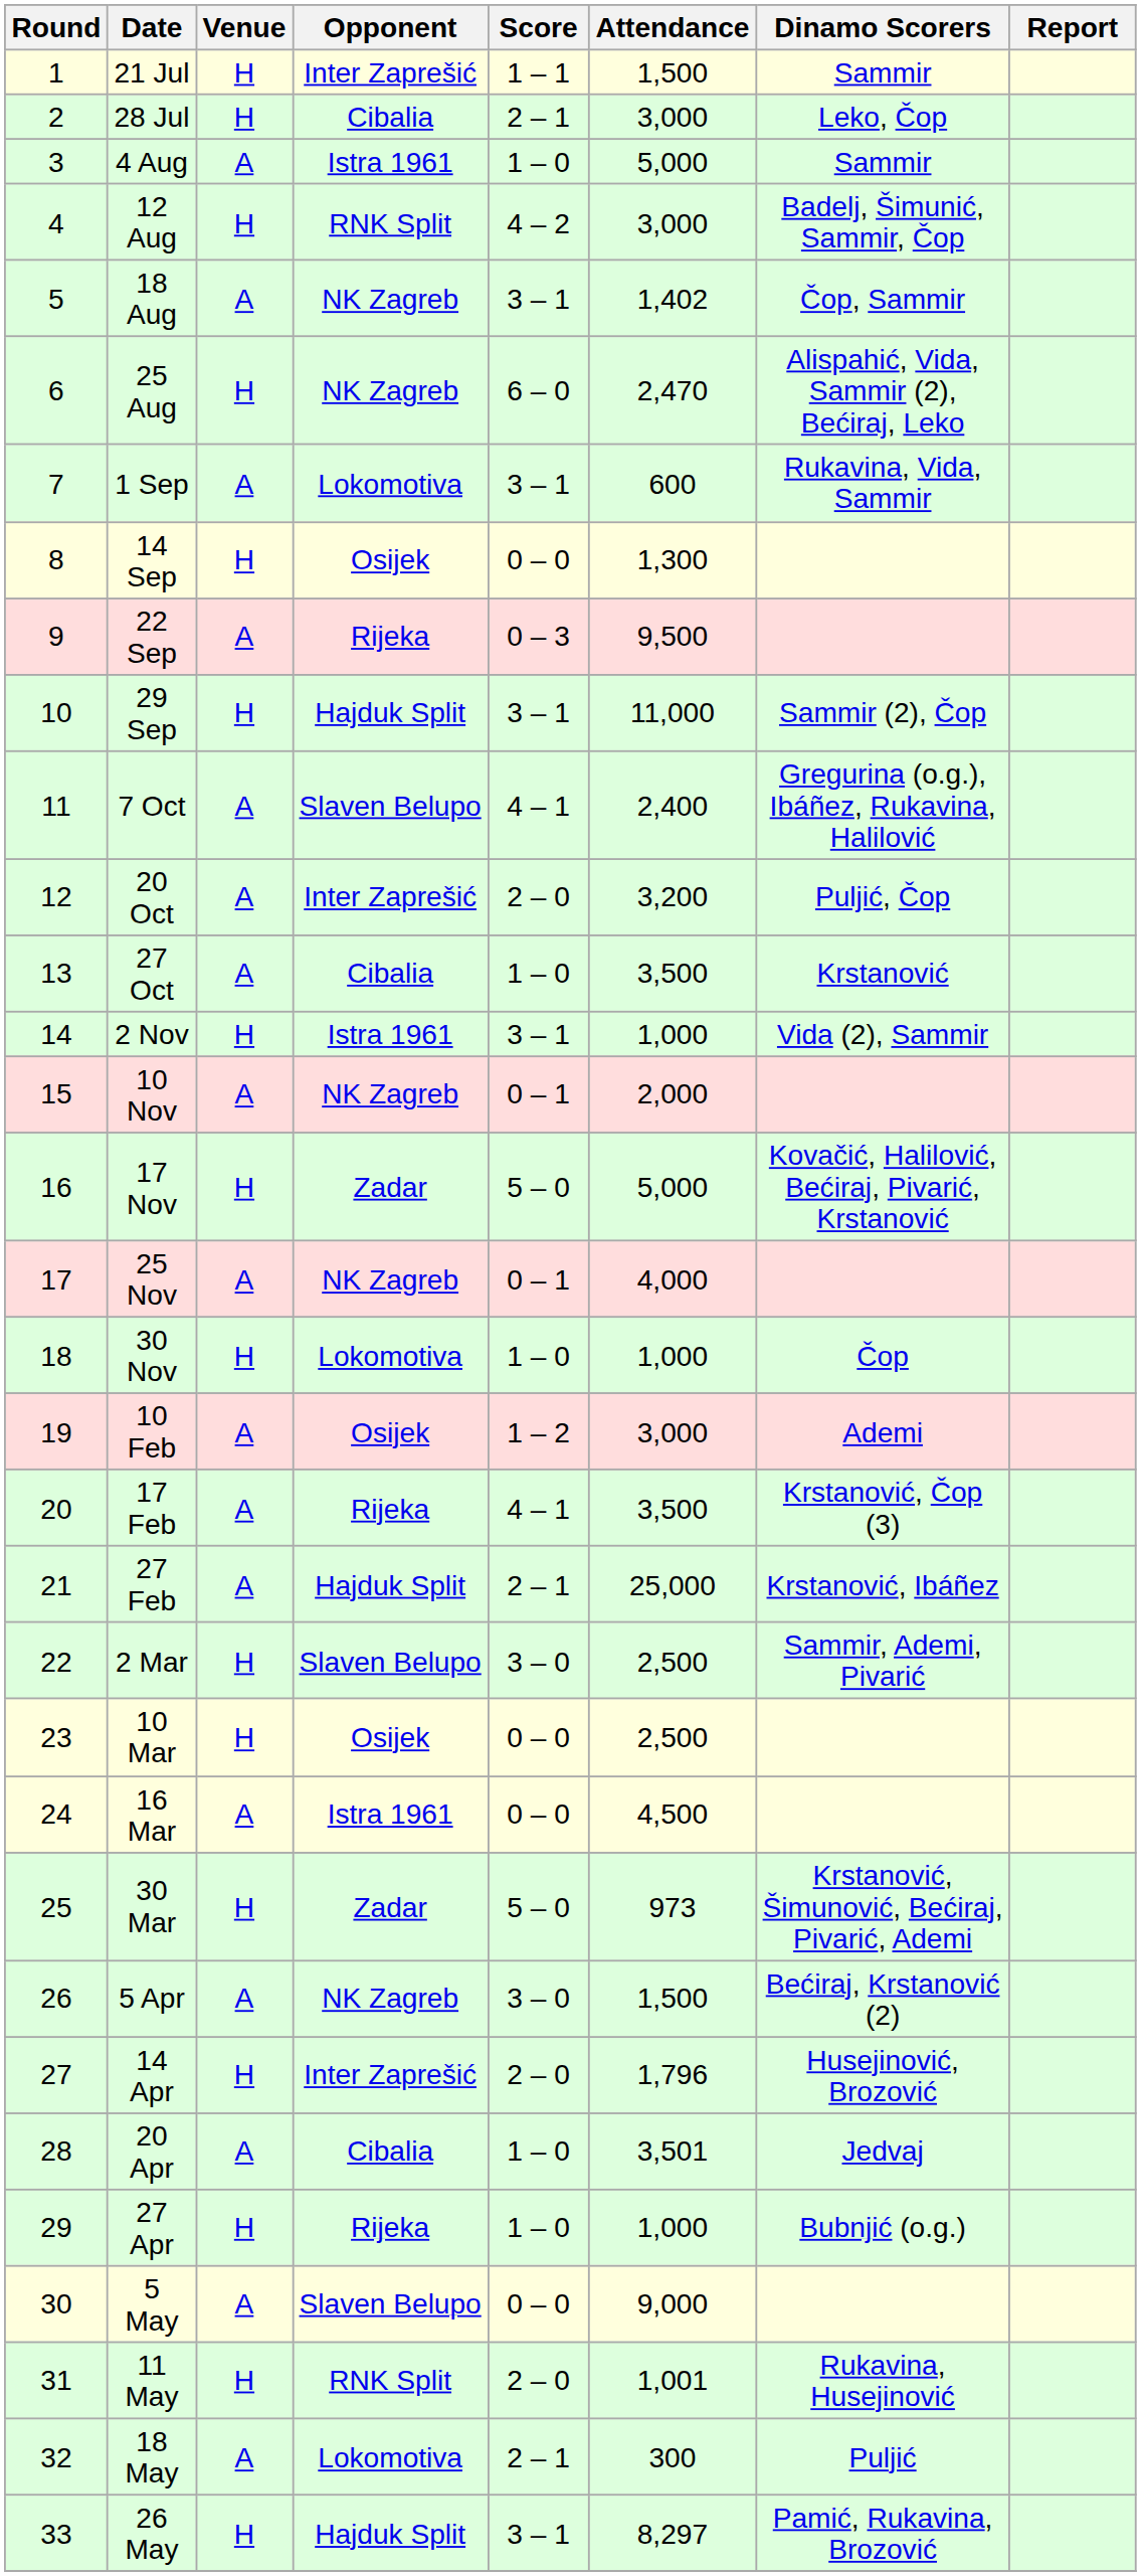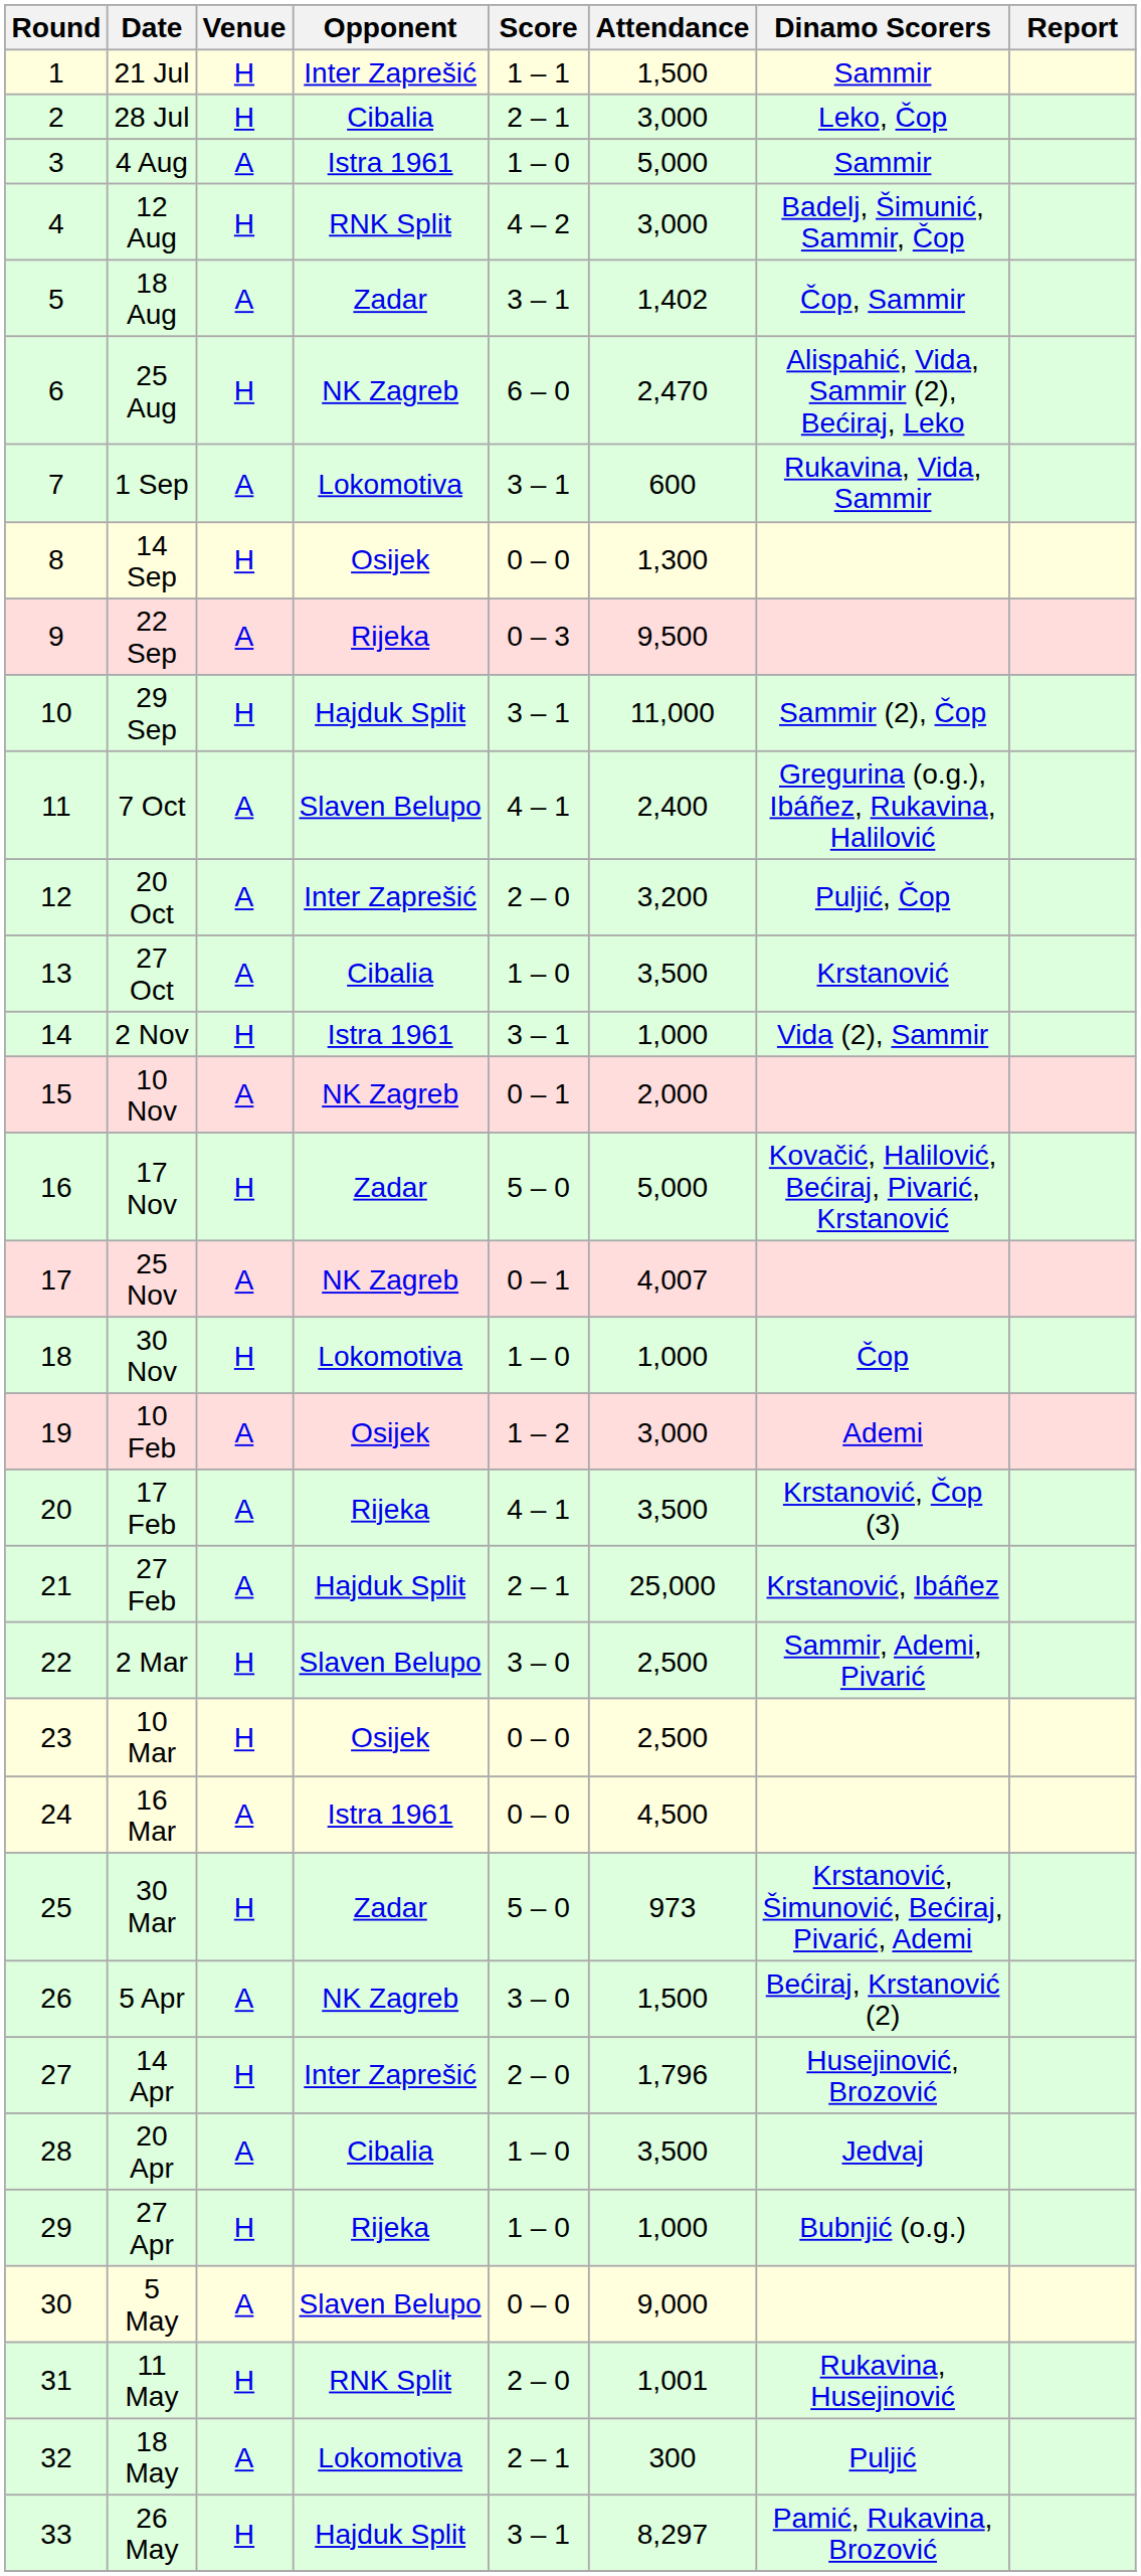 <table class="wikitable sortable" style="text-align: center; font-size:95%;">
 <tr>
 <th width="30">Round</th>
 <th width="60">Date</th>
 <th width="20">Venue</th>
 <th width="150">Opponent</th>
 <th width="60">Score</th>
 <th width="40">Attendance</th>
 <th width="250">Dinamo Scorers</th>
 <th width="90" class="unsortable">Report</th>
 </tr>
 <tr bgcolor="#ffffdd">
 <td>1</td>
 <td>21 Jul</td>
 <td><a href='#'>H</a></td>
 <td><a href='#'>Inter Zaprešić</a></td>
 <td>1 – 1</td>
 <td>1,500</td>
 <td><a href='#'>Sammir</a></td>
 <td></td>
 </tr>
 <tr bgcolor="#ddffdd">
 <td>2</td>
 <td>28 Jul</td>
 <td><a href='#'>H</a></td>
 <td><a href='#'>Cibalia</a></td>
 <td>2 – 1</td>
 <td>3,000</td>
 <td><a href='#'>Leko</a>, <a href='#'>Čop</a></td>
 <td></td>
 </tr>
 <tr bgcolor="#ddffdd">
 <td>3</td>
 <td>4 Aug</td>
 <td><a href='#'>A</a></td>
 <td><a href='#'>Istra 1961</a></td>
 <td>1 – 0</td>
 <td>5,000</td>
 <td><a href='#'>Sammir</a></td>
 <td></td>
 </tr>
 <tr bgcolor="#ddffdd">
 <td>4</td>
 <td>12 Aug</td>
 <td><a href='#'>H</a></td>
 <td><a href='#'>RNK Split</a></td>
 <td>4 – 2</td>
 <td>3,000</td>
 <td><a href='#'>Badelj</a>, <a href='#'>Šimunić</a>, <a href='#'>Sammir</a>, <a href='#'>Čop</a></td>
 <td></td>
 </tr>
 <tr bgcolor="#ddffdd">
 <td>5</td>
 <td>18 Aug</td>
 <td><a href='#'>A</a></td>
-<td><a href='#'>NK Zagreb</a></td>
+<td><a href='#'>Zadar</a></td>
 <td>3 – 1</td>
 <td>1,402</td>
 <td><a href='#'>Čop</a>, <a href='#'>Sammir</a></td>
 <td></td>
 </tr>
 <tr bgcolor="#ddffdd">
 <td>6</td>
 <td>25 Aug</td>
 <td><a href='#'>H</a></td>
 <td><a href='#'>NK Zagreb</a></td>
 <td>6 – 0</td>
 <td>2,470</td>
 <td><a href='#'>Alispahić</a>, <a href='#'>Vida</a>, <a href='#'>Sammir</a> (2), <a href='#'>Bećiraj</a>, <a href='#'>Leko</a></td>
 <td></td>
 </tr>
 <tr bgcolor="#ddffdd">
 <td>7</td>
 <td>1 Sep</td>
 <td><a href='#'>A</a></td>
 <td><a href='#'>Lokomotiva</a></td>
 <td>3 – 1</td>
 <td>600</td>
 <td><a href='#'>Rukavina</a>, <a href='#'>Vida</a>, <a href='#'>Sammir</a></td>
 <td></td>
 </tr>
 <tr bgcolor="#ffffdd">
 <td>8</td>
 <td>14 Sep</td>
 <td><a href='#'>H</a></td>
 <td><a href='#'>Osijek</a></td>
 <td>0 – 0</td>
 <td>1,300</td>
 <td></td>
 <td></td>
 </tr>
 <tr bgcolor="#ffdddd">
 <td>9</td>
 <td>22 Sep</td>
 <td><a href='#'>A</a></td>
 <td><a href='#'>Rijeka</a></td>
 <td>0 – 3</td>
 <td>9,500</td>
 <td></td>
 <td></td>
 </tr>
 <tr bgcolor="#ddffdd">
 <td>10</td>
 <td>29 Sep</td>
 <td><a href='#'>H</a></td>
 <td><a href='#'>Hajduk Split</a></td>
 <td>3 – 1</td>
 <td>11,000</td>
 <td><a href='#'>Sammir</a> (2), <a href='#'>Čop</a></td>
 <td></td>
 </tr>
 <tr bgcolor="#ddffdd">
 <td>11</td>
 <td>7 Oct</td>
 <td><a href='#'>A</a></td>
 <td><a href='#'>Slaven Belupo</a></td>
 <td>4 – 1</td>
 <td>2,400</td>
 <td><a href='#'>Gregurina</a> (o.g.), <a href='#'>Ibáñez</a>, <a href='#'>Rukavina</a>, <a href='#'>Halilović</a></td>
 <td></td>
 </tr>
 <tr bgcolor="#ddffdd">
 <td>12</td>
 <td>20 Oct</td>
 <td><a href='#'>A</a></td>
 <td><a href='#'>Inter Zaprešić</a></td>
 <td>2 – 0</td>
 <td>3,200</td>
 <td><a href='#'>Puljić</a>, <a href='#'>Čop</a></td>
 <td></td>
 </tr>
 <tr bgcolor="#ddffdd">
 <td>13</td>
 <td>27 Oct</td>
 <td><a href='#'>A</a></td>
 <td><a href='#'>Cibalia</a></td>
 <td>1 – 0</td>
 <td>3,500</td>
 <td><a href='#'>Krstanović</a></td>
 <td></td>
 </tr>
 <tr bgcolor="#ddffdd">
 <td>14</td>
 <td>2 Nov</td>
 <td><a href='#'>H</a></td>
 <td><a href='#'>Istra 1961</a></td>
 <td>3 – 1</td>
 <td>1,000</td>
 <td><a href='#'>Vida</a> (2), <a href='#'>Sammir</a></td>
 <td></td>
 </tr>
 <tr bgcolor="#ffdddd">
 <td>15</td>
 <td>10 Nov</td>
 <td><a href='#'>A</a></td>
 <td><a href='#'>NK Zagreb</a></td>
 <td>0 – 1</td>
 <td>2,000</td>
 <td></td>
 <td></td>
 </tr>
 <tr bgcolor="#ddffdd">
 <td>16</td>
 <td>17 Nov</td>
 <td><a href='#'>H</a></td>
 <td><a href='#'>Zadar</a></td>
 <td>5 – 0</td>
 <td>5,000</td>
 <td><a href='#'>Kovačić</a>, <a href='#'>Halilović</a>, <a href='#'>Bećiraj</a>, <a href='#'>Pivarić</a>, <a href='#'>Krstanović</a></td>
 <td></td>
 </tr>
 <tr bgcolor="#ffdddd">
 <td>17</td>
 <td>25 Nov</td>
 <td><a href='#'>A</a></td>
 <td><a href='#'>NK Zagreb</a></td>
 <td>0 – 1</td>
-<td>4,000</td>
+<td>4,007</td>
 <td></td>
 <td></td>
 </tr>
 <tr bgcolor="#ddffdd">
 <td>18</td>
 <td>30 Nov</td>
 <td><a href='#'>H</a></td>
 <td><a href='#'>Lokomotiva</a></td>
 <td>1 – 0</td>
 <td>1,000</td>
 <td><a href='#'>Čop</a></td>
 <td></td>
 </tr>
 <tr bgcolor="#ffdddd">
 <td>19</td>
 <td>10 Feb</td>
 <td><a href='#'>A</a></td>
 <td><a href='#'>Osijek</a></td>
 <td>1 – 2</td>
 <td>3,000</td>
 <td><a href='#'>Ademi</a></td>
 <td></td>
 </tr>
 <tr bgcolor="#ddffdd">
 <td>20</td>
 <td>17 Feb</td>
 <td><a href='#'>A</a></td>
 <td><a href='#'>Rijeka</a></td>
 <td>4 – 1</td>
 <td>3,500</td>
 <td><a href='#'>Krstanović</a>, <a href='#'>Čop</a> (3)</td>
 <td></td>
 </tr>
 <tr bgcolor="#ddffdd">
 <td>21</td>
 <td>27 Feb</td>
 <td><a href='#'>A</a></td>
 <td><a href='#'>Hajduk Split</a></td>
 <td>2 – 1</td>
 <td>25,000</td>
 <td><a href='#'>Krstanović</a>, <a href='#'>Ibáñez</a></td>
 <td></td>
 </tr>
 <tr bgcolor="#ddffdd">
 <td>22</td>
 <td>2 Mar</td>
 <td><a href='#'>H</a></td>
 <td><a href='#'>Slaven Belupo</a></td>
 <td>3 – 0</td>
 <td>2,500</td>
 <td><a href='#'>Sammir</a>, <a href='#'>Ademi</a>, <a href='#'>Pivarić</a></td>
 <td></td>
 </tr>
 <tr bgcolor="#ffffdd">
 <td>23</td>
 <td>10 Mar</td>
 <td><a href='#'>H</a></td>
 <td><a href='#'>Osijek</a></td>
 <td>0 – 0</td>
 <td>2,500</td>
 <td></td>
 <td></td>
 </tr>
 <tr bgcolor="#ffffdd">
 <td>24</td>
 <td>16 Mar</td>
 <td><a href='#'>A</a></td>
 <td><a href='#'>Istra 1961</a></td>
 <td>0 – 0</td>
 <td>4,500</td>
 <td></td>
 <td></td>
 </tr>
 <tr bgcolor="#ddffdd">
 <td>25</td>
 <td>30 Mar</td>
 <td><a href='#'>H</a></td>
 <td><a href='#'>Zadar</a></td>
 <td>5 – 0</td>
 <td>973</td>
 <td><a href='#'>Krstanović</a>, <a href='#'>Šimunović</a>, <a href='#'>Bećiraj</a>, <a href='#'>Pivarić</a>, <a href='#'>Ademi</a></td>
 <td></td>
 </tr>
 <tr bgcolor="#ddffdd">
 <td>26</td>
 <td>5 Apr</td>
 <td><a href='#'>A</a></td>
 <td><a href='#'>NK Zagreb</a></td>
 <td>3 – 0</td>
 <td>1,500</td>
 <td><a href='#'>Bećiraj</a>, <a href='#'>Krstanović</a> (2)</td>
 <td></td>
 </tr>
 <tr bgcolor="#ddffdd">
 <td>27</td>
 <td>14 Apr</td>
 <td><a href='#'>H</a></td>
 <td><a href='#'>Inter Zaprešić</a></td>
 <td>2 – 0</td>
 <td>1,796</td>
 <td><a href='#'>Husejinović</a>, <a href='#'>Brozović</a></td>
 <td></td>
 </tr>
 <tr bgcolor="#ddffdd">
 <td>28</td>
 <td>20 Apr</td>
 <td><a href='#'>A</a></td>
 <td><a href='#'>Cibalia</a></td>
 <td>1 – 0</td>
-<td>3,501</td>
+<td>3,500</td>
 <td><a href='#'>Jedvaj</a></td>
 <td></td>
 </tr>
 <tr bgcolor="#ddffdd">
 <td>29</td>
 <td>27 Apr</td>
 <td><a href='#'>H</a></td>
 <td><a href='#'>Rijeka</a></td>
 <td>1 – 0</td>
 <td>1,000</td>
 <td><a href='#'>Bubnjić</a> (o.g.)</td>
 <td></td>
 </tr>
 <tr bgcolor="#ffffdd">
 <td>30</td>
 <td>5 May</td>
 <td><a href='#'>A</a></td>
 <td><a href='#'>Slaven Belupo</a></td>
 <td>0 – 0</td>
 <td>9,000</td>
 <td></td>
 <td></td>
 </tr>
 <tr bgcolor="#ddffdd">
 <td>31</td>
 <td>11 May</td>
 <td><a href='#'>H</a></td>
 <td><a href='#'>RNK Split</a></td>
 <td>2 – 0</td>
 <td>1,001</td>
 <td><a href='#'>Rukavina</a>, <a href='#'>Husejinović</a></td>
 <td></td>
 </tr>
 <tr bgcolor="#ddffdd">
 <td>32</td>
 <td>18 May</td>
 <td><a href='#'>A</a></td>
 <td><a href='#'>Lokomotiva</a></td>
 <td>2 – 1</td>
 <td>300</td>
 <td><a href='#'>Puljić</a></td>
 <td></td>
 </tr>
 <tr bgcolor="#ddffdd">
 <td>33</td>
 <td>26 May</td>
 <td><a href='#'>H</a></td>
 <td><a href='#'>Hajduk Split</a></td>
 <td>3 – 1</td>
 <td>8,297</td>
 <td><a href='#'>Pamić</a>, <a href='#'>Rukavina</a>, <a href='#'>Brozović</a></td>
 <td></td>
 </tr>
 <tr>
 </tr>
 </table>
